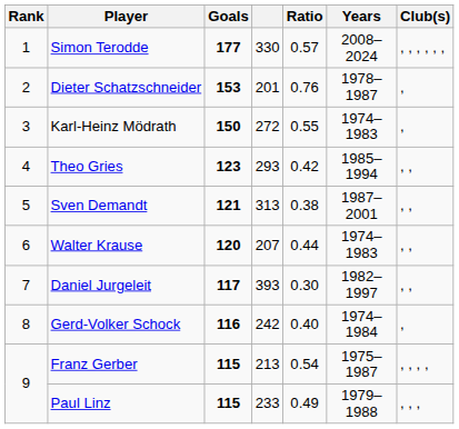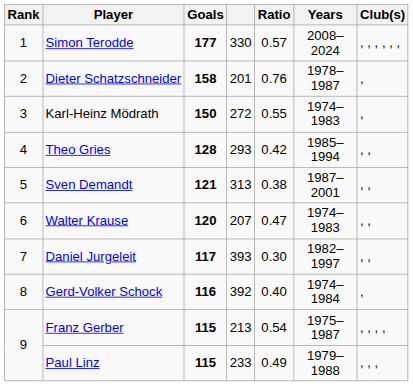 <table class="wikitable sortable" style="text-align: center;">
 <tr>
 <th>Rank</th>
 <th>Player</th>
 <th>Goals</th>
 <th></th>
 <th>Ratio</th>
 <th width=70>Years</th>
 <th class="unsortable">Club(s)</th>
 </tr>
 <tr>
 <td>1</td>
 <td align="left"> <a href='#'>Simon Terodde</a></td>
 <td><strong>177</strong></td>
 <td>330</td>
 <td>0.57</td>
 <td>2008–2024</td>
 <td align="left">, , , , , , </td>
 </tr>
 <tr>
 <td>2</td>
 <td align="left" nowrap> <a href='#'>Dieter Schatzschneider</a></td>
-<td><strong>153</strong></td>
+<td><strong>158</strong></td>
 <td>201</td>
 <td>0.76</td>
 <td>1978–1987</td>
 <td align="left">, </td>
 </tr>
 <tr>
 <td>3</td>
 <td align="left"> Karl-Heinz Mödrath</td>
 <td><strong>150</strong></td>
 <td>272</td>
 <td>0.55</td>
 <td>1974–1983</td>
 <td align="left">, </td>
 </tr>
 <tr>
 <td>4</td>
 <td align="left"> <a href='#'>Theo Gries</a></td>
-<td><strong>123</strong></td>
+<td><strong>128</strong></td>
 <td>293</td>
 <td>0.42</td>
 <td>1985–1994</td>
 <td align="left">, , </td>
 </tr>
 <tr>
 <td>5</td>
 <td align="left"> <a href='#'>Sven Demandt</a></td>
 <td><strong>121</strong></td>
 <td>313</td>
 <td>0.38</td>
 <td>1987–2001</td>
 <td align="left">, , </td>
 </tr>
 <tr>
 <td>6</td>
 <td align="left"> <a href='#'>Walter Krause</a></td>
 <td><strong>120</strong></td>
 <td>207</td>
-<td>0.44</td>
+<td>0.47</td>
 <td>1974–1983</td>
 <td align="left">, , </td>
 </tr>
 <tr>
 <td>7</td>
 <td align="left"> <a href='#'>Daniel Jurgeleit</a></td>
 <td><strong>117</strong></td>
 <td>393</td>
 <td>0.30</td>
 <td>1982–1997</td>
 <td align="left">, , </td>
 </tr>
 <tr>
 <td>8</td>
 <td align="left"> <a href='#'>Gerd-Volker Schock</a></td>
 <td><strong>116</strong></td>
-<td>242</td>
+<td>392</td>
 <td>0.40</td>
 <td>1974–1984</td>
 <td align="left">, </td>
 </tr>
 <tr>
 <td rowspan="2">9</td>
 <td align="left"> <a href='#'>Franz Gerber</a></td>
 <td><strong>115</strong></td>
 <td>213</td>
 <td>0.54</td>
 <td>1975–1987</td>
 <td align="left">, , , , </td>
 </tr>
 <tr>
 <td align="left"> <a href='#'>Paul Linz</a></td>
 <td><strong>115</strong></td>
 <td>233</td>
 <td>0.49</td>
 <td>1979–1988</td>
 <td align="left">, , , </td>
 </tr>
 </table>
